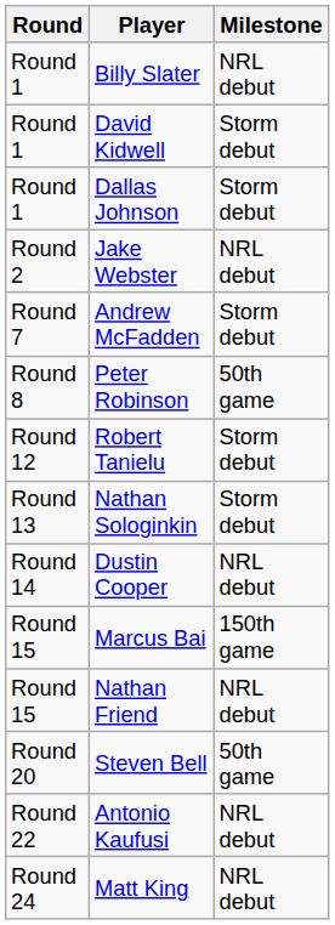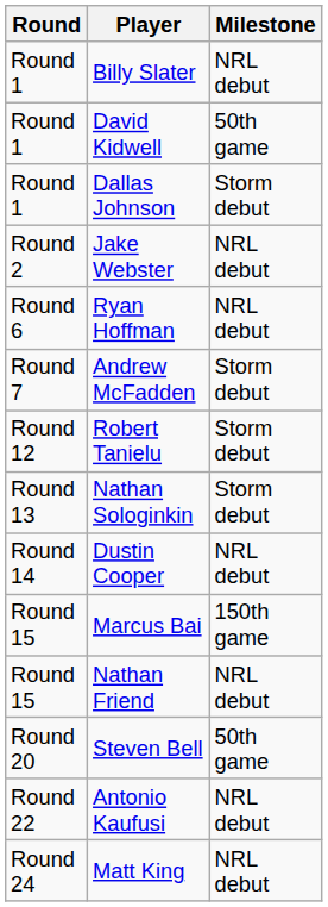 <table class="wikitable"  style="font-size:80%; width:30%;">
 <tr>
 <th>Round</th>
 <th>Player</th>
 <th>Milestone</th>
 </tr>
 <tr>
 <td>Round 1</td>
 <td><a href='#'>Billy Slater</a></td>
 <td>NRL debut</td>
 </tr>
 <tr>
 <td>Round 1</td>
 <td><a href='#'>David Kidwell</a></td>
-<td>Storm debut</td>
+<td>50th game</td>
 </tr>
 <tr>
 <td>Round 1</td>
 <td><a href='#'>Dallas Johnson</a></td>
 <td>Storm debut</td>
 </tr>
 <tr>
 <td>Round 2</td>
 <td><a href='#'>Jake Webster</a></td>
 <td>NRL debut</td>
 </tr>
 <tr>
+<td>Round 6</td>
+<td><a href='#'>Ryan Hoffman</a></td>
+<td>NRL debut</td>
+</tr>
+<tr>
 <td>Round 7</td>
 <td><a href='#'>Andrew McFadden</a></td>
 <td>Storm debut</td>
-</tr>
-<tr>
-<td>Round 8</td>
-<td><a href='#'>Peter Robinson</a></td>
-<td>50th game</td>
 </tr>
 <tr>
 <td>Round 12</td>
 <td><a href='#'>Robert Tanielu</a></td>
 <td>Storm debut</td>
 </tr>
 <tr>
 <td>Round 13</td>
 <td><a href='#'>Nathan Sologinkin</a></td>
 <td>Storm debut</td>
 </tr>
 <tr>
 <td>Round 14</td>
 <td><a href='#'>Dustin Cooper</a></td>
 <td>NRL debut</td>
 </tr>
 <tr>
 <td>Round 15</td>
 <td><a href='#'>Marcus Bai</a></td>
 <td>150th game</td>
 </tr>
 <tr>
 <td>Round 15</td>
 <td><a href='#'>Nathan Friend</a></td>
 <td>NRL debut</td>
 </tr>
 <tr>
 <td>Round 20</td>
 <td><a href='#'>Steven Bell</a></td>
 <td>50th game</td>
 </tr>
 <tr>
 <td>Round 22</td>
 <td><a href='#'>Antonio Kaufusi</a></td>
 <td>NRL debut</td>
 </tr>
 <tr>
 <td>Round 24</td>
 <td><a href='#'>Matt King</a></td>
 <td>NRL debut</td>
 </tr>
 </table>
